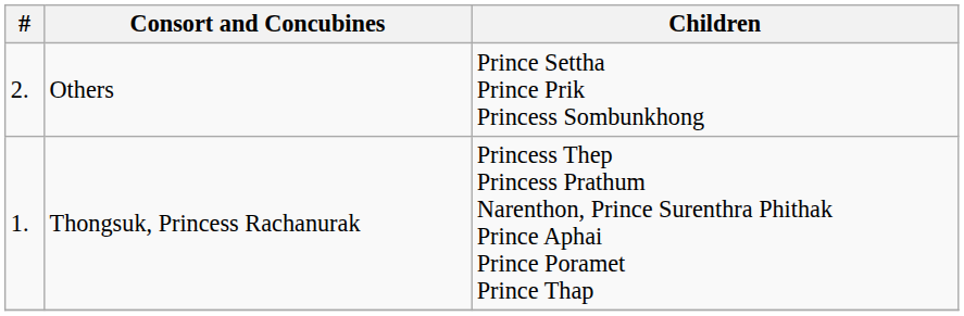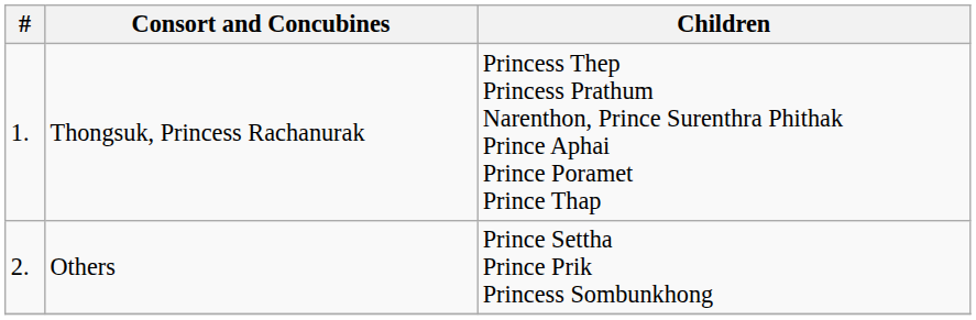 <table style="text-align:left" class="wikitable" width=50%>
 <tr>
 <th>#</th>
 <th>Consort and Concubines</th>
 <th>Children</th>
 </tr>
 <tr>
+<td>1.</td>
+<td>Thongsuk, Princess Rachanurak</td>
+<td>Princess Thep<br>Princess Prathum<br>Narenthon, Prince Surenthra Phithak<br>Prince Aphai<br>Prince Poramet<br>Prince Thap</td>
+</tr>
+<tr>
 <td>2.</td>
 <td>Others</td>
 <td>Prince Settha<br>Prince Prik<br>Princess Sombunkhong</td>
 </tr>
 <tr>
-<td>1.</td>
-<td>Thongsuk, Princess Rachanurak</td>
-<td>Princess Thep<br>Princess Prathum<br>Narenthon, Prince Surenthra Phithak<br>Prince Aphai<br>Prince Poramet<br>Prince Thap</td>
-</tr>
-<tr>
 </tr>
 </table>
